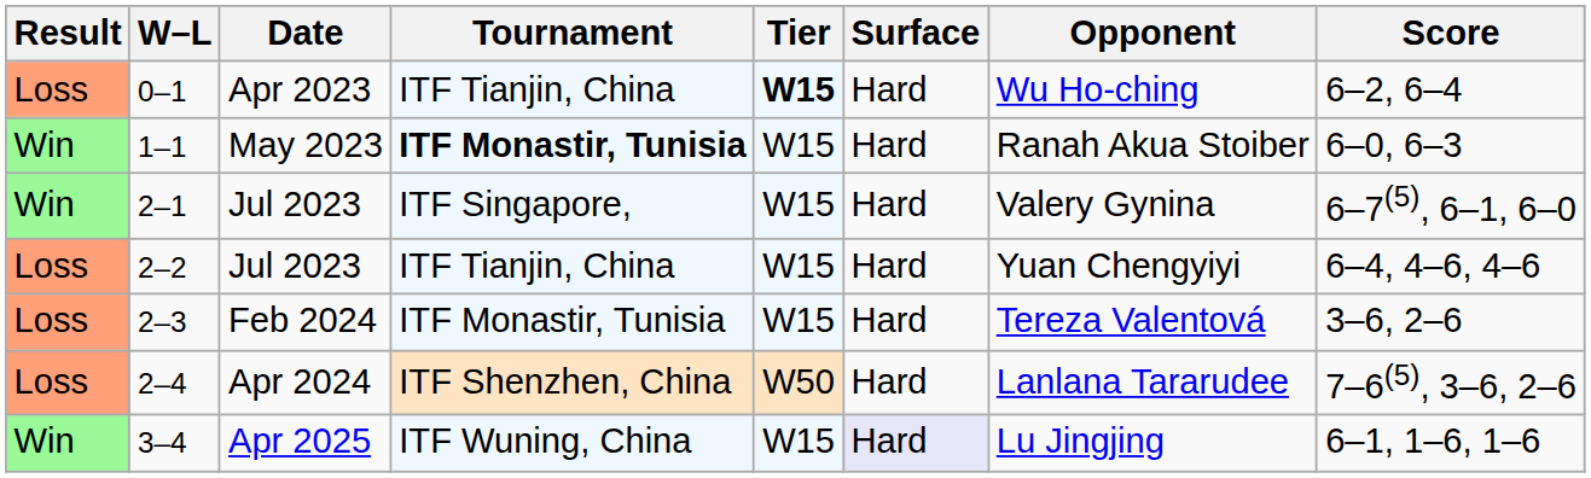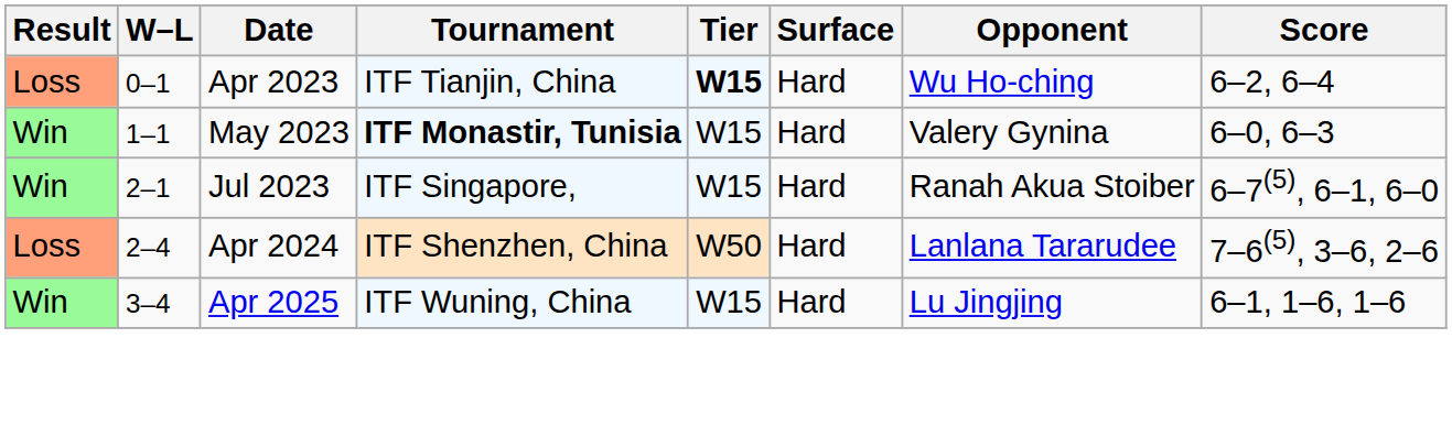 <table class="sortable wikitable">
 <tr>
 <th>Result</th>
 <th class="unsortable">W–L</th>
 <th>Date</th>
 <th>Tournament</th>
 <th>Tier</th>
 <th>Surface</th>
 <th>Opponent</th>
 <th class="unsortable">Score</th>
 </tr>
 <tr>
 <td bgcolor=ffa07a>Loss</td>
 <td><small>0–1</small></td>
 <td>Apr 2023</td>
 <td style="background:#f0f8ff;">ITF Tianjin, China</td>
 <td style="background:#f0f8ff;"><strong>W15</strong></td>
 <td>Hard</td>
 <td> <a href='#'>Wu Ho-ching</a></td>
 <td>6–2, 6–4</td>
 </tr>
 <tr>
 <td style="background:#98fb98;">Win</td>
 <td><small>1–1</small></td>
 <td>May 2023</td>
 <td style="background:#f0f8ff;"><strong>ITF Monastir, Tunisia</strong></td>
 <td style="background:#f0f8ff;">W15</td>
 <td>Hard</td>
-<td> Ranah Akua Stoiber</td>
+<td> Valery Gynina</td>
 <td>6–0, 6–3</td>
 </tr>
 <tr>
 <td style="background:#98fb98;">Win</td>
 <td><small>2–1</small></td>
 <td>Jul 2023</td>
 <td style="background:#f0f8ff;">ITF Singapore,</td>
 <td style="background:#f0f8ff;">W15</td>
 <td>Hard</td>
-<td> Valery Gynina</td>
+<td> Ranah Akua Stoiber</td>
 <td>6–7<sup>(5)</sup>, 6–1, 6–0</td>
-</tr>
-<tr>
-<td bgcolor=ffa07a>Loss</td>
-<td><small>2–2</small></td>
-<td>Jul 2023</td>
-<td style="background:#f0f8ff;">ITF Tianjin, China</td>
-<td style="background:#f0f8ff;">W15</td>
-<td>Hard</td>
-<td> Yuan Chengyiyi</td>
-<td>6–4, 4–6, 4–6</td>
-</tr>
-<tr>
-<td bgcolor=ffa07a>Loss</td>
-<td><small>2–3</small></td>
-<td>Feb 2024</td>
-<td style="background:#f0f8ff;">ITF Monastir, Tunisia</td>
-<td style="background:#f0f8ff;">W15</td>
-<td>Hard</td>
-<td> <a href='#'>Tereza Valentová</a></td>
-<td>3–6, 2–6</td>
 </tr>
 <tr>
 <td bgcolor=ffa07a>Loss</td>
 <td><small>2–4</small></td>
 <td>Apr 2024</td>
 <td style="background:#ffe4c4;">ITF Shenzhen, China</td>
 <td style="background:#ffe4c4;">W50</td>
 <td>Hard</td>
 <td> <a href='#'>Lanlana Tararudee</a></td>
 <td>7–6<sup>(5)</sup>, 3–6, 2–6</td>
 </tr>
 <tr>
 <td style="background:#98fb98;">Win</td>
 <td><small>3–4</small></td>
 <td><a href='#'>Apr 2025</a></td>
 <td style="background:#f0f8ff;">ITF Wuning, China</td>
 <td style="background:#f0f8ff;">W15</td>
-<td style="background: lavender;">Hard</td>
+<td>Hard</td>
 <td> <a href='#'>Lu Jingjing</a></td>
 <td>6–1, 1–6, 1–6</td>
 </tr>
 </table>
